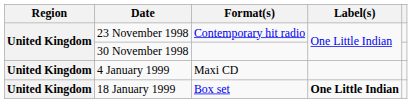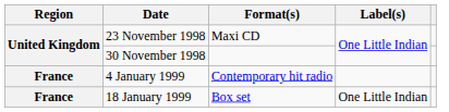 <table class="wikitable sortable plainrowheaders">
 <tr>
 <th scope="col">Region</th>
 <th scope="col">Date</th>
 <th scope="col">Format(s)</th>
 <th scope="col">Label(s)</th>
 <th scope="col"></th>
 </tr>
 <tr>
 <th scope="row" rowspan="2">United Kingdom</th>
 <td>23 November 1998</td>
-<td><a href='#'>Contemporary hit radio</a></td>
+<td>Maxi CD</td>
 <td rowspan="2"><a href='#'>One Little Indian</a></td>
 <td></td>
 </tr>
 <tr>
 <td>30 November 1998</td>
 <td></td>
 <td></td>
 </tr>
 <tr>
-<th scope="row">United Kingdom</th>
+<th scope="row">France</th>
 <td>4 January 1999</td>
-<td>Maxi CD</td>
+<td><a href='#'>Contemporary hit radio</a></td>
 <td></td>
 <td></td>
 </tr>
 <tr>
-<th scope="row">United Kingdom</th>
+<th scope="row">France</th>
 <td>18 January 1999</td>
 <td><a href='#'>Box set</a></td>
-<td><strong>One Little Indian</strong></td>
+<td>One Little Indian</td>
 <td></td>
 </tr>
 </table>
